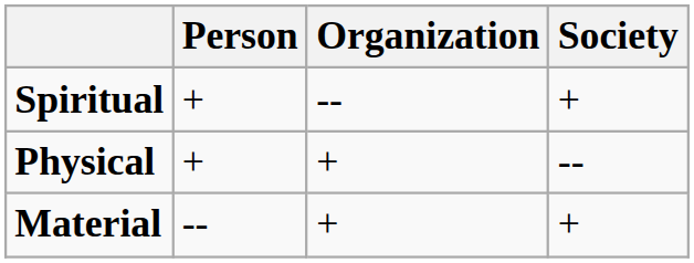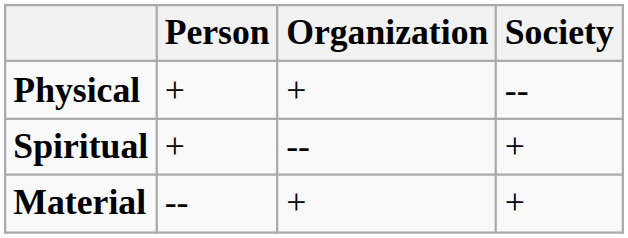 <table class="wikitable">
 <tr>
 <th></th>
 <th>Person</th>
 <th>Organization</th>
 <th>Society</th>
 </tr>
 <tr>
+<td><strong>Physical</strong></td>
+<td>+</td>
+<td>+</td>
+<td>--</td>
+</tr>
+<tr>
 <td><strong>Spiritual</strong></td>
 <td>+</td>
 <td>--</td>
 <td>+</td>
-</tr>
-<tr>
-<td><strong>Physical</strong></td>
-<td>+</td>
-<td>+</td>
-<td>--</td>
 </tr>
 <tr>
 <td><strong>Material</strong></td>
 <td>--</td>
 <td>+</td>
 <td>+</td>
 </tr>
 </table>
